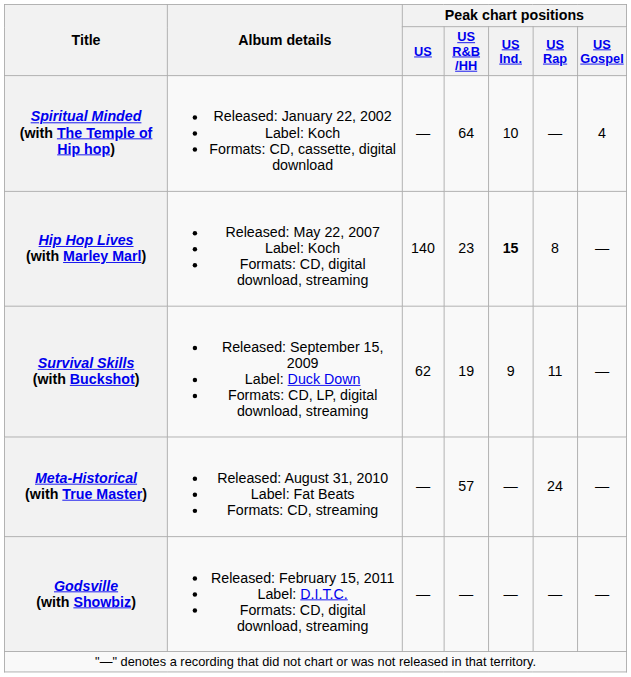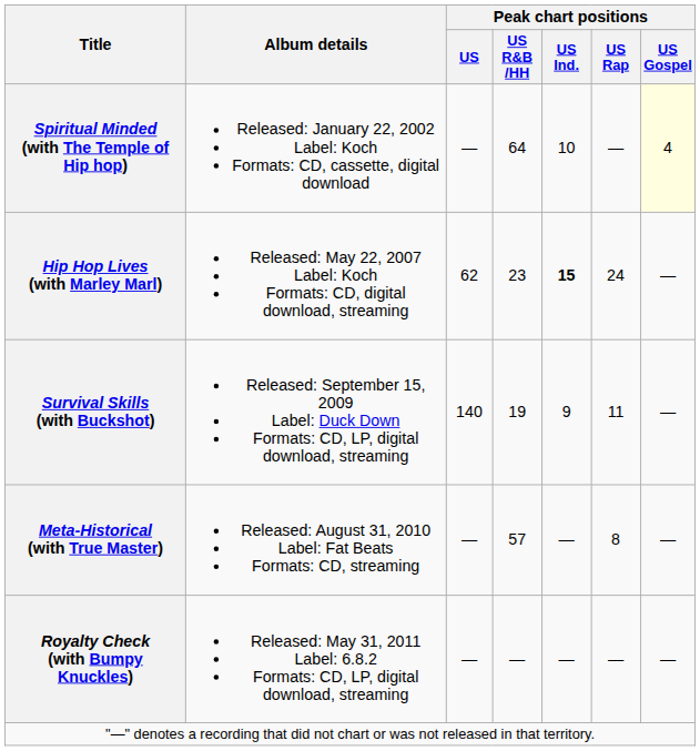 <table class="wikitable plainrowheaders" style="text-align:center;">
 <tr>
 <th scope="col" rowspan="2" style="width:11em;">Title</th>
 <th scope="col" rowspan="2" style="width:16em;">Album details</th>
 <th scope="col" colspan="5">Peak chart positions</th>
 </tr>
 <tr>
 <th scope="col" style="width:2.8em;font-size:90%;"><a href='#'>US</a><br></th>
 <th scope="col" style="width:3em;font-size:90%;"><a href='#'>US<br>R&B<br>/HH</a><br></th>
 <th scope="col" style="width:3em;font-size:90%;"><a href='#'>US Ind.</a><br></th>
 <th scope="col" style="width:3em;font-size:90%;"><a href='#'>US Rap</a><br></th>
 <th scope="col" style="width:3em;font-size:90%;"><a href='#'>US Gospel</a><br></th>
 </tr>
 <tr>
 <th scope="row"><em><a href='#'>Spiritual Minded</a></em><br><span>(with <a href='#'>The Temple of Hip hop</a>)</span></th>
 <td><br><ul><li>Released: January 22, 2002</li><li>Label: Koch</li><li>Formats: CD, cassette, digital download</li></ul></td>
 <td style="text-align:center;">—</td>
 <td style="text-align:center;">64</td>
 <td style="text-align:center;">10</td>
 <td style="text-align:center;">—</td>
-<td style="text-align:center;">4</td>
+<td style="background: lightyellow; text-align:center;">4</td>
 </tr>
 <tr>
 <th scope="row"><em><a href='#'>Hip Hop Lives</a></em><br><span>(with <a href='#'>Marley Marl</a>)</span></th>
 <td><br><ul><li>Released: May 22, 2007</li><li>Label: Koch</li><li>Formats: CD, digital download, streaming</li></ul></td>
-<td style="text-align:center;">140</td>
+<td style="text-align:center;">62</td>
 <td style="text-align:center;">23</td>
 <td style="text-align:center;"><strong>15</strong></td>
-<td style="text-align:center;">8</td>
+<td style="text-align:center;">24</td>
 <td style="text-align:center;">—</td>
 </tr>
 <tr>
 <th scope="row"><em><a href='#'>Survival Skills</a></em><br><span>(with <a href='#'>Buckshot</a>)</span></th>
 <td><br><ul><li>Released: September 15, 2009</li><li>Label: <a href='#'>Duck Down</a></li><li>Formats: CD, LP, digital download, streaming</li></ul></td>
-<td style="text-align:center;">62</td>
+<td style="text-align:center;">140</td>
 <td style="text-align:center;">19</td>
 <td style="text-align:center;">9</td>
 <td style="text-align:center;">11</td>
 <td style="text-align:center;">—</td>
 </tr>
 <tr>
 <th scope="row"><em><a href='#'>Meta-Historical</a></em><br><span>(with <a href='#'>True Master</a>)</span></th>
 <td><br><ul><li>Released: August 31, 2010</li><li>Label: Fat Beats</li><li>Formats: CD, streaming</li></ul></td>
 <td style="text-align:center;">—</td>
 <td style="text-align:center;">57</td>
 <td style="text-align:center;">—</td>
-<td style="text-align:center;">24</td>
+<td style="text-align:center;">8</td>
 <td style="text-align:center;">—</td>
 </tr>
 <tr>
-<th scope="row"><em><a href='#'>Godsville</a></em><br><span>(with <a href='#'>Showbiz</a>)</span></th>
-<td><br><ul><li>Released: February 15, 2011</li><li>Label: <a href='#'>D.I.T.C.</a></li><li>Formats: CD, digital download, streaming</li></ul></td>
+<th scope="row"><em>Royalty Check</em><br><span>(with <a href='#'>Bumpy Knuckles</a>)</span></th>
+<td><br><ul><li>Released: May 31, 2011</li><li>Label: 6.8.2</li><li>Formats: CD, LP, digital download, streaming</li></ul></td>
 <td style="text-align:center;">—</td>
 <td style="text-align:center;">—</td>
 <td style="text-align:center;">—</td>
 <td style="text-align:center;">—</td>
 <td style="text-align:center;">—</td>
 </tr>
 <tr>
 <td colspan="7" style="font-size:90%">"—" denotes a recording that did not chart or was not released in that territory.</td>
 </tr>
 </table>
